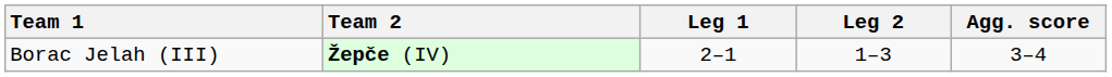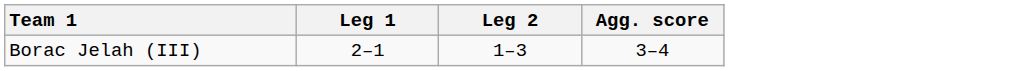 <table class="wikitable">
 <tr>
 <th style="width:195px; text-align:left">Team 1</th>
-<th style="width:195px; text-align:left">Team 2</th>
 <th style="width:92px; text-align:center">Leg 1</th>
 <th style="width:92px; text-align:center">Leg 2</th>
 <th style="width:92px; text-align:center">Agg. score</th>
 </tr>
 <tr>
 <td>Borac Jelah (III)</td>
-<td bgcolor="#ddffdd"><strong>Žepče</strong> (IV)</td>
 <td style="text-align:center">2–1</td>
 <td style="text-align:center">1–3</td>
 <td style="text-align:center">3–4</td>
 </tr>
 </table>
